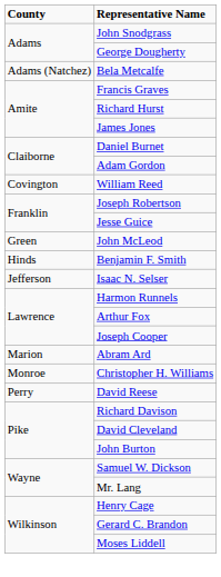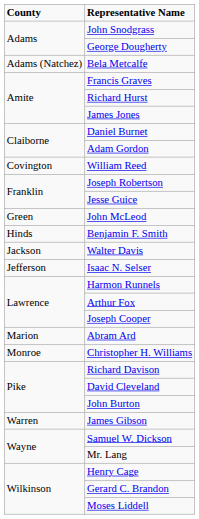 <table class="wikitable">
 <tr>
 <td><strong>County</strong></td>
 <td><strong>Representative Name</strong></td>
 </tr>
 <tr>
 <td colspan="1" rowspan="2">Adams</td>
 <td><a href='#'>John Snodgrass</a></td>
 </tr>
 <tr>
 <td><a href='#'>George Dougherty</a></td>
 </tr>
 <tr>
 <td>Adams (Natchez)</td>
 <td><a href='#'>Bela Metcalfe</a></td>
 </tr>
 <tr>
 <td colspan="1" rowspan="3">Amite</td>
 <td><a href='#'>Francis Graves</a></td>
 </tr>
 <tr>
 <td><a href='#'>Richard Hurst</a></td>
 </tr>
 <tr>
 <td><a href='#'>James Jones</a></td>
 </tr>
 <tr>
 <td colspan="1" rowspan="2">Claiborne</td>
 <td><a href='#'>Daniel Burnet</a></td>
 </tr>
 <tr>
 <td><a href='#'>Adam Gordon</a></td>
 </tr>
 <tr>
 <td>Covington</td>
 <td><a href='#'>William Reed</a></td>
 </tr>
 <tr>
 <td colspan="1" rowspan="2">Franklin</td>
 <td><a href='#'>Joseph Robertson</a></td>
 </tr>
 <tr>
 <td><a href='#'>Jesse Guice</a></td>
 </tr>
 <tr>
 <td colspan="1">Green</td>
 <td><a href='#'>John McLeod</a></td>
 </tr>
 <tr>
 <td>Hinds</td>
 <td><a href='#'>Benjamin F. Smith</a></td>
 </tr>
 <tr>
+<td>Jackson</td>
+<td><a href='#'>Walter Davis</a></td>
+</tr>
+<tr>
 <td colspan="1">Jefferson</td>
 <td><a href='#'>Isaac N. Selser</a></td>
 </tr>
 <tr>
 <td colspan="1" rowspan="3">Lawrence</td>
 <td><a href='#'>Harmon Runnels</a></td>
 </tr>
 <tr>
 <td><a href='#'>Arthur Fox</a></td>
 </tr>
 <tr>
 <td><a href='#'>Joseph Cooper</a></td>
 </tr>
 <tr>
 <td>Marion</td>
 <td><a href='#'>Abram Ard</a></td>
 </tr>
 <tr>
 <td>Monroe</td>
 <td><a href='#'>Christopher H. Williams</a></td>
 </tr>
 <tr>
-<td colspan="1">Perry</td>
-<td><a href='#'>David Reese</a></td>
-</tr>
-<tr>
 <td colspan="1" rowspan="3">Pike</td>
 <td><a href='#'>Richard Davison</a></td>
 </tr>
 <tr>
 <td><a href='#'>David Cleveland</a></td>
 </tr>
 <tr>
 <td><a href='#'>John Burton</a></td>
+</tr>
+<tr>
+<td>Warren</td>
+<td><a href='#'>James Gibson</a></td>
 </tr>
 <tr>
 <td rowspan="2">Wayne</td>
 <td><a href='#'>Samuel W. Dickson</a></td>
 </tr>
 <tr>
 <td>Mr. Lang</td>
 </tr>
 <tr>
 <td colspan="1" rowspan="3">Wilkinson</td>
 <td><a href='#'>Henry Cage</a></td>
 </tr>
 <tr>
 <td><a href='#'>Gerard C. Brandon</a></td>
 </tr>
 <tr>
 <td><a href='#'>Moses Liddell</a></td>
 </tr>
 </table>
